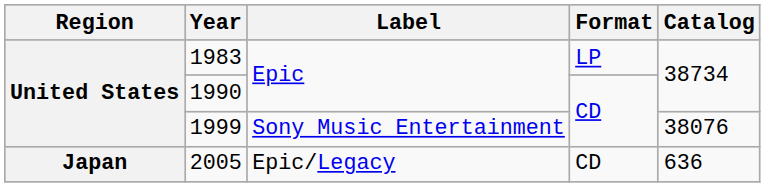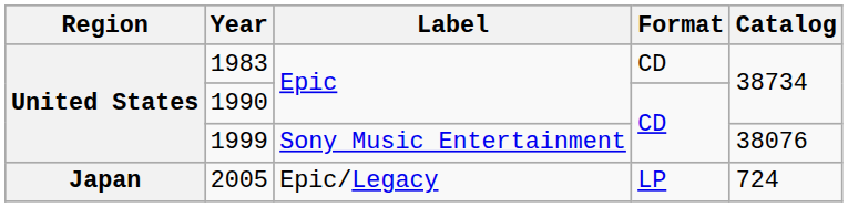 <table class="wikitable plainrowheaders">
 <tr>
 <th scope="col">Region</th>
 <th scope="col">Year</th>
 <th scope="col">Label</th>
 <th scope="col">Format</th>
 <th scope="col">Catalog</th>
 </tr>
 <tr>
 <th scope="row" rowspan="3">United States</th>
 <td>1983</td>
 <td rowspan="2"><a href='#'>Epic</a></td>
-<td><a href='#'>LP</a></td>
+<td>CD</td>
 <td rowspan="2">38734</td>
 </tr>
 <tr>
 <td>1990</td>
 <td rowspan="2"><a href='#'>CD</a></td>
 </tr>
 <tr>
 <td>1999</td>
 <td><a href='#'>Sony Music Entertainment</a></td>
 <td>38076</td>
 </tr>
 <tr>
 <th scope="row">Japan</th>
 <td>2005</td>
 <td>Epic/<a href='#'>Legacy</a></td>
-<td>CD</td>
-<td>636</td>
+<td><a href='#'>LP</a></td>
+<td>724</td>
 </tr>
 </table>
